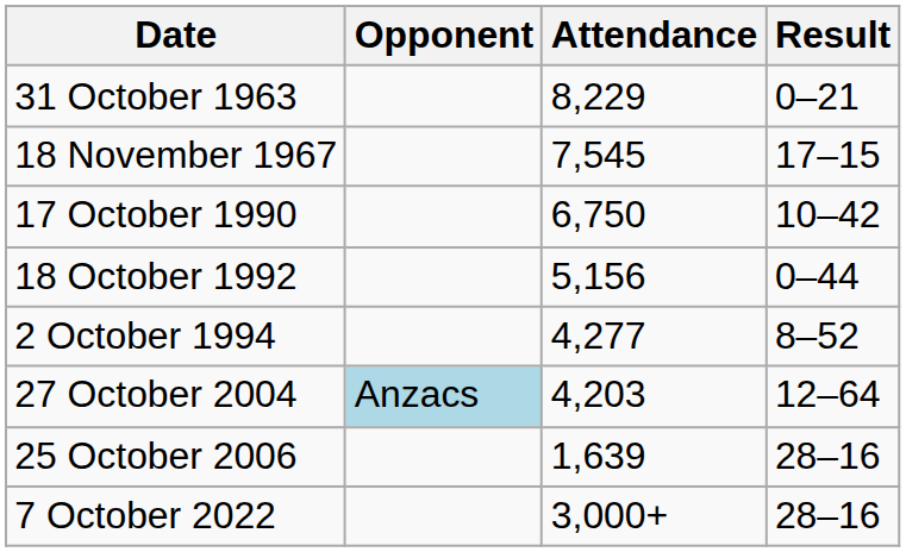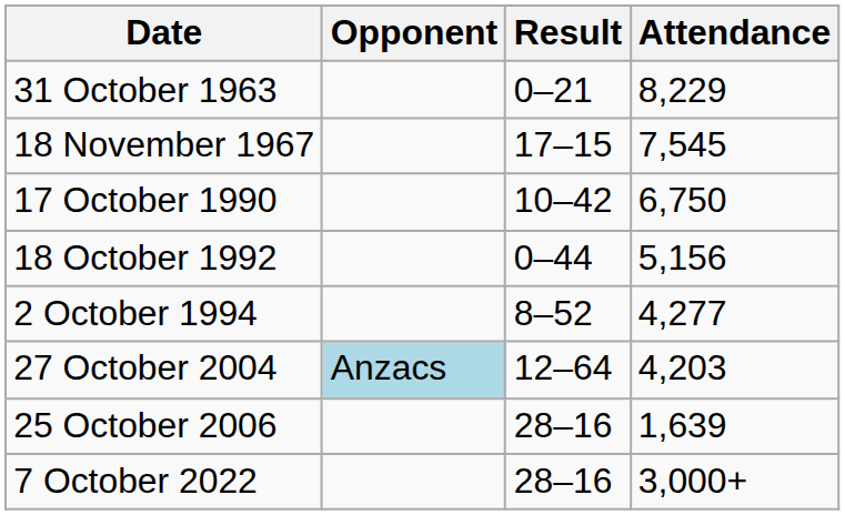 <table class="wikitable">
 <tr>
 <th>Date</th>
 <th>Opponent</th>
+<th>Result</th>
 <th>Attendance</th>
-<th>Result</th>
 </tr>
 <tr>
 <td>31 October 1963</td>
 <td></td>
+<td>0–21</td>
 <td>8,229</td>
-<td>0–21</td>
 </tr>
 <tr>
 <td>18 November 1967</td>
 <td></td>
+<td>17–15</td>
 <td>7,545</td>
-<td>17–15</td>
 </tr>
 <tr>
 <td>17 October 1990</td>
 <td></td>
+<td>10–42</td>
 <td>6,750</td>
-<td>10–42</td>
 </tr>
 <tr>
 <td>18 October 1992</td>
 <td></td>
+<td>0–44</td>
 <td>5,156</td>
-<td>0–44</td>
 </tr>
 <tr>
 <td>2 October 1994</td>
 <td></td>
+<td>8–52</td>
 <td>4,277</td>
-<td>8–52</td>
 </tr>
 <tr>
 <td>27 October 2004</td>
 <td style="background: lightblue;"> Anzacs</td>
+<td>12–64</td>
 <td>4,203</td>
-<td>12–64</td>
 </tr>
 <tr>
 <td>25 October 2006</td>
 <td></td>
+<td>28–16</td>
 <td>1,639</td>
-<td>28–16</td>
 </tr>
 <tr>
 <td>7 October 2022</td>
 <td></td>
+<td>28–16</td>
 <td>3,000+</td>
-<td>28–16</td>
 </tr>
 </table>
